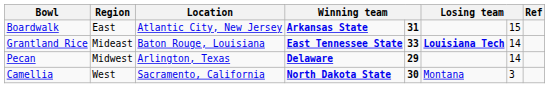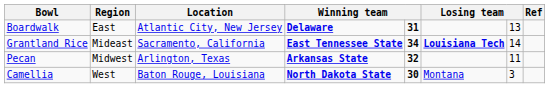 <table class="wikitable">
 <tr>
 <th>Bowl</th>
 <th>Region</th>
 <th>Location</th>
 <th colspan="2">Winning team</th>
 <th colspan="2">Losing team</th>
 <th>Ref</th>
 </tr>
 <tr>
 <td><a href='#'>Boardwalk</a></td>
 <td>East</td>
 <td><a href='#'>Atlantic City, New Jersey</a></td>
-<td><strong><a href='#'>Arkansas State</a></strong></td>
+<td><strong><a href='#'>Delaware</a></strong></td>
 <td><strong>31</strong></td>
 <td></td>
-<td>15</td>
+<td>13</td>
 <td></td>
 </tr>
 <tr>
 <td><a href='#'>Grantland Rice</a></td>
 <td>Mideast</td>
-<td><a href='#'>Baton Rouge, Louisiana</a></td>
+<td><a href='#'>Sacramento, California</a></td>
 <td><strong><a href='#'>East Tennessee State</a></strong></td>
-<td><strong>33</strong></td>
+<td><strong>34</strong></td>
 <td><strong><a href='#'>Louisiana Tech</a></strong></td>
 <td>14</td>
 <td></td>
 </tr>
 <tr>
 <td><a href='#'>Pecan</a></td>
 <td>Midwest</td>
 <td><a href='#'>Arlington, Texas</a></td>
-<td><strong><a href='#'>Delaware</a></strong></td>
-<td><strong>29</strong></td>
+<td><strong><a href='#'>Arkansas State</a></strong></td>
+<td><strong>32</strong></td>
 <td></td>
-<td>14</td>
+<td>11</td>
 <td></td>
 </tr>
 <tr>
 <td><a href='#'>Camellia</a></td>
 <td>West</td>
-<td><a href='#'>Sacramento, California</a></td>
+<td><a href='#'>Baton Rouge, Louisiana</a></td>
 <td><strong><a href='#'>North Dakota State</a></strong></td>
 <td><strong>30</strong></td>
 <td><a href='#'>Montana</a></td>
 <td>3</td>
 <td></td>
 </tr>
 </table>
